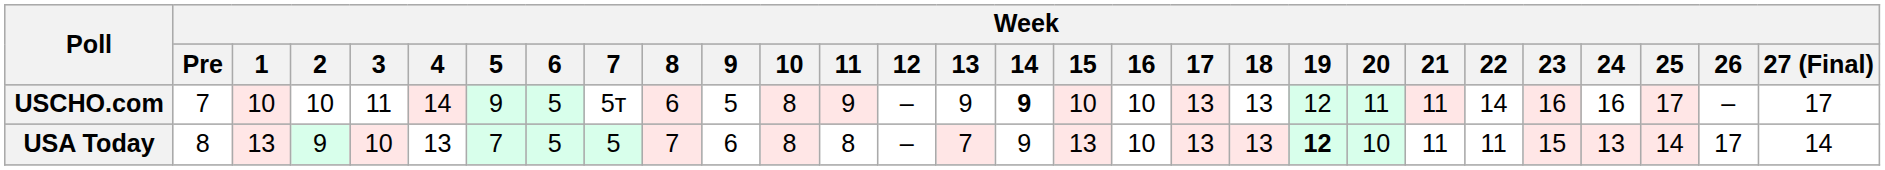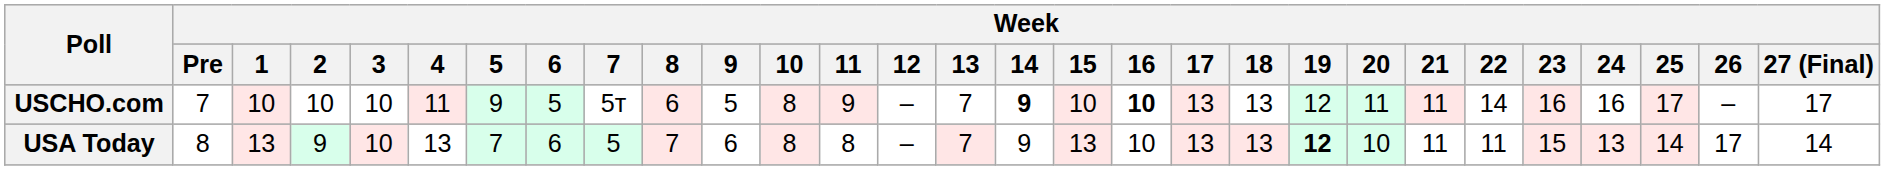 <table class="wikitable" style="white-space:nowrap;">
 <tr>
 <th scope="col" width="100" rowspan="2">Poll</th>
 <th colspan="28">Week</th>
 </tr>
 <tr>
 <th scope="col" width="30">Pre</th>
 <th scope="col" width="30">1</th>
 <th scope="col" width="30">2</th>
 <th scope="col" width="30">3</th>
 <th scope="col" width="30">4</th>
 <th scope="col" width="30">5</th>
 <th scope="col" width="30">6</th>
 <th scope="col" width="30">7</th>
 <th scope="col" width="30">8</th>
 <th scope="col" width="30">9</th>
 <th scope="col" width="30">10</th>
 <th scope="col" width="30">11</th>
 <th scope="col" width="30">12</th>
 <th scope="col" width="30">13</th>
 <th scope="col" width="30">14</th>
 <th scope="col" width="30">15</th>
 <th scope="col" width="30">16</th>
 <th scope="col" width="30">17</th>
 <th scope="col" width="30">18</th>
 <th scope="col" width="30">19</th>
 <th scope="col" width="30">20</th>
 <th scope="col" width="30">21</th>
 <th scope="col" width="30">22</th>
 <th scope="col" width="30">23</th>
 <th scope="col" width="30">24</th>
 <th scope="col" width="30">25</th>
 <th scope="col" width="30">26</th>
 <th scope="col" width="30">27 (Final)</th>
 </tr>
 <tr style="text-align:center;">
 <th>USCHO.com</th>
 <td bgcolor=FFFFFF>7</td>
 <td bgcolor=FFE6E6>10</td>
 <td bgcolor=FFFFFF>10</td>
-<td bgcolor=FFFFFF>11</td>
-<td bgcolor=FFE6E6>14</td>
+<td bgcolor=FFFFFF>10</td>
+<td bgcolor=FFE6E6>11</td>
 <td bgcolor=D8FFEB>9</td>
 <td bgcolor=D8FFEB>5</td>
 <td bgcolor=FFFFFF>5т</td>
 <td bgcolor=FFE6E6>6</td>
 <td bgcolor=FFFFFF>5</td>
 <td bgcolor=FFE6E6>8</td>
 <td bgcolor=FFE6E6>9</td>
 <td bgcolor=FFFFFF>–</td>
-<td bgcolor=FFFFFF>9</td>
+<td bgcolor=FFFFFF>7</td>
 <td bgcolor=FFFFFF><strong>9</strong></td>
 <td bgcolor=FFE6E6>10</td>
-<td bgcolor=FFFFFF>10</td>
+<td bgcolor=FFFFFF><strong>10</strong></td>
 <td bgcolor=FFE6E6>13</td>
 <td bgcolor=FFFFFF>13</td>
 <td bgcolor=D8FFEB>12</td>
 <td bgcolor=D8FFEB>11</td>
 <td bgcolor=FFE6E6>11</td>
 <td bgcolor=FFFFFF>14</td>
 <td bgcolor=FFE6E6>16</td>
 <td bgcolor=FFFFFF>16</td>
 <td bgcolor=FFE6E6>17</td>
 <td bgcolor=FFFFFF>–</td>
 <td bgcolor=FFFFFF>17</td>
 </tr>
 <tr style="text-align:center;">
 <th>USA Today</th>
 <td bgcolor=FFFFFF>8</td>
 <td bgcolor=FFE6E6>13</td>
 <td bgcolor=D8FFEB>9</td>
 <td bgcolor=FFE6E6>10</td>
 <td bgcolor=FFFFFF>13</td>
 <td bgcolor=D8FFEB>7</td>
-<td bgcolor=D8FFEB>5</td>
+<td bgcolor=D8FFEB>6</td>
 <td bgcolor=D8FFEB>5</td>
 <td bgcolor=FFE6E6>7</td>
 <td bgcolor=FFFFFF>6</td>
 <td bgcolor=FFE6E6>8</td>
 <td bgcolor=FFFFFF>8</td>
 <td bgcolor=FFFFFF>–</td>
 <td bgcolor=FFE6E6>7</td>
 <td bgcolor=FFFFFF>9</td>
 <td bgcolor=FFE6E6>13</td>
 <td bgcolor=FFFFFF>10</td>
 <td bgcolor=FFE6E6>13</td>
 <td bgcolor=FFE6E6>13</td>
 <td bgcolor=D8FFEB><strong>12</strong></td>
 <td bgcolor=D8FFEB>10</td>
 <td bgcolor=FFFFFF>11</td>
 <td bgcolor=FFFFFF>11</td>
 <td bgcolor=FFE6E6>15</td>
 <td bgcolor=FFE6E6>13</td>
 <td bgcolor=FFE6E6>14</td>
 <td bgcolor=FFFFFF>17</td>
 <td bgcolor=FFFFFF>14</td>
 </tr>
 </table>
